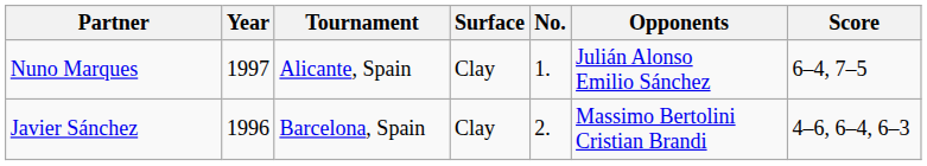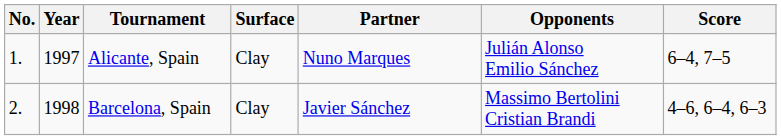 <table class="sortable wikitable" style=font-size:97%>
 <tr>
-<th style="width:150px">Partner</th>
+<th style="width:20px">No.</th>
 <th style="width:30px">Year</th>
 <th style="width:120px">Tournament</th>
 <th style="width:50px">Surface</th>
-<th style="width:20px">No.</th>
+<th style="width:150px">Partner</th>
 <th style="width:150px">Opponents</th>
 <th style="width:90px" class="unsortable">Score</th>
 </tr>
 <tr>
-<td> <a href='#'>Nuno Marques</a></td>
+<td>1.</td>
 <td>1997</td>
 <td><a href='#'>Alicante</a>, Spain</td>
 <td>Clay</td>
-<td>1.</td>
+<td> <a href='#'>Nuno Marques</a></td>
 <td> <a href='#'>Julián Alonso</a><br> <a href='#'>Emilio Sánchez</a></td>
 <td>6–4, 7–5</td>
 </tr>
 <tr>
-<td> <a href='#'>Javier Sánchez</a></td>
-<td>1996</td>
+<td>2.</td>
+<td>1998</td>
 <td><a href='#'>Barcelona</a>, Spain</td>
 <td>Clay</td>
-<td>2.</td>
+<td> <a href='#'>Javier Sánchez</a></td>
 <td> <a href='#'>Massimo Bertolini</a><br> <a href='#'>Cristian Brandi</a></td>
 <td>4–6, 6–4, 6–3</td>
 </tr>
 </table>
